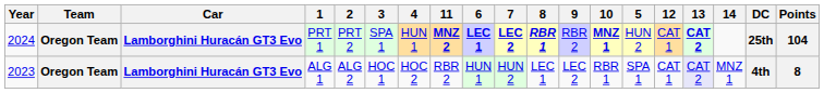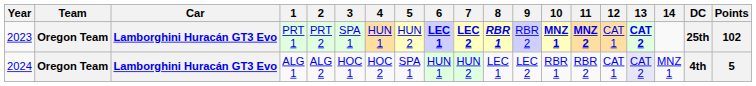 <table class="wikitable" style="text-align:center; font-size:85%">
 <tr>
 <th>Year</th>
 <th>Team</th>
 <th>Car</th>
 <th>1</th>
 <th>2</th>
 <th>3</th>
 <th>4</th>
-<th>11</th>
+<th>5</th>
 <th>6</th>
 <th>7</th>
 <th>8</th>
 <th>9</th>
 <th>10</th>
-<th>5</th>
+<th>11</th>
 <th>12</th>
 <th>13</th>
 <th>14</th>
 <th>DC</th>
 <th>Points</th>
 </tr>
 <tr>
-<td><a href='#'>2024</a></td>
+<td><a href='#'>2023</a></td>
 <th nowrap>Oregon Team</th>
 <th nowrap><a href='#'>Lamborghini Huracán GT3 Evo</a></th>
 <td style="background:#DFFFDF;"><a href='#'>PRT<br>1</a><br></td>
 <td style="background:#DFFFDF;"><a href='#'>PRT<br>2</a><br></td>
 <td style="background:#DFFFDF;"><a href='#'>SPA<br>1</a><br></td>
 <td style="background:#FFDF9F;"><a href='#'>HUN<br>1</a><br></td>
-<td style="background:#FFDF9F;"><strong><a href='#'>MNZ<br>2</a></strong><br></td>
+<td style="background:#FFFFBF;"><a href='#'>HUN<br>2</a><br></td>
 <td style="background:#CFCFFF;"><strong><a href='#'>LEC<br>1</a></strong><br></td>
 <td style="background:#FFFFBF;"><strong><a href='#'>LEC<br>2</a></strong><br></td>
 <td style="background:#FFFFBF;"><strong><em><a href='#'>RBR<br>1</a></em></strong><br></td>
 <td style="background:#CFCFFF;"><a href='#'>RBR<br>2</a><br></td>
 <td style="background:#FFFFBF;"><strong><a href='#'>MNZ<br>1</a></strong><br></td>
-<td style="background:#FFFFBF;"><a href='#'>HUN<br>2</a><br></td>
+<td style="background:#FFDF9F;"><strong><a href='#'>MNZ<br>2</a></strong><br></td>
 <td style="background:#FFDF9F;"><a href='#'>CAT<br>1</a><br></td>
 <td style="background:#DFFFDF;"><strong><a href='#'>CAT<br>2</a></strong><br></td>
 <td></td>
 <th>25th</th>
-<th>104</th>
+<th>102</th>
 </tr>
 <tr>
-<td><a href='#'>2023</a></td>
+<td><a href='#'>2024</a></td>
 <th nowrap>Oregon Team</th>
 <th nowrap><a href='#'>Lamborghini Huracán GT3 Evo</a></th>
 <td><a href='#'>ALG<br>1</a></td>
 <td><a href='#'>ALG<br>2</a></td>
 <td><a href='#'>HOC<br>1</a></td>
 <td><a href='#'>HOC<br>2</a></td>
-<td><a href='#'>RBR<br>2</a></td>
+<td><a href='#'>SPA<br>1</a></td>
 <td style="background:#DFFFDF;"><a href='#'>HUN<br>1</a><br></td>
 <td style="background:#DFFFDF;"><a href='#'>HUN<br>2</a><br></td>
 <td><a href='#'>LEC<br>1</a></td>
 <td><a href='#'>LEC<br>2</a></td>
 <td><a href='#'>RBR<br>1</a></td>
-<td><a href='#'>SPA<br>1</a></td>
+<td><a href='#'>RBR<br>2</a></td>
 <td><a href='#'>CAT<br>1</a></td>
 <td style="background: lavender;"><a href='#'>CAT<br>2</a></td>
 <td><a href='#'>MNZ<br>1</a></td>
 <th>4th</th>
-<th>8</th>
+<th>5</th>
 </tr>
 </table>
